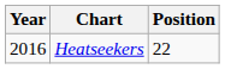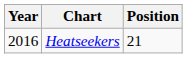 <table class="wikitable">
 <tr>
 <th>Year</th>
 <th>Chart</th>
 <th>Position</th>
 </tr>
 <tr>
 <td>2016</td>
 <td><em><a href='#'>Heatseekers</a></em></td>
-<td>22</td>
+<td>21</td>
 </tr>
 </table>
